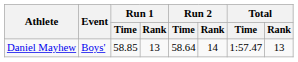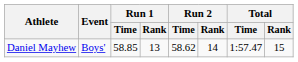 <table class="wikitable" style="font-size:90%">
 <tr>
 <th rowspan="2">Athlete</th>
 <th rowspan="2">Event</th>
 <th colspan="2">Run 1</th>
 <th colspan="2">Run 2</th>
 <th colspan="2">Total</th>
 </tr>
 <tr style="font-size:95%">
 <th>Time</th>
 <th>Rank</th>
 <th>Time</th>
 <th>Rank</th>
 <th>Time</th>
 <th>Rank</th>
 </tr>
 <tr align=center>
 <td align=left><a href='#'>Daniel Mayhew</a></td>
 <td align=left><a href='#'>Boys'</a></td>
 <td>58.85</td>
 <td>13</td>
-<td>58.64</td>
+<td>58.62</td>
 <td>14</td>
 <td>1:57.47</td>
-<td>13</td>
+<td>15</td>
 </tr>
 </table>
